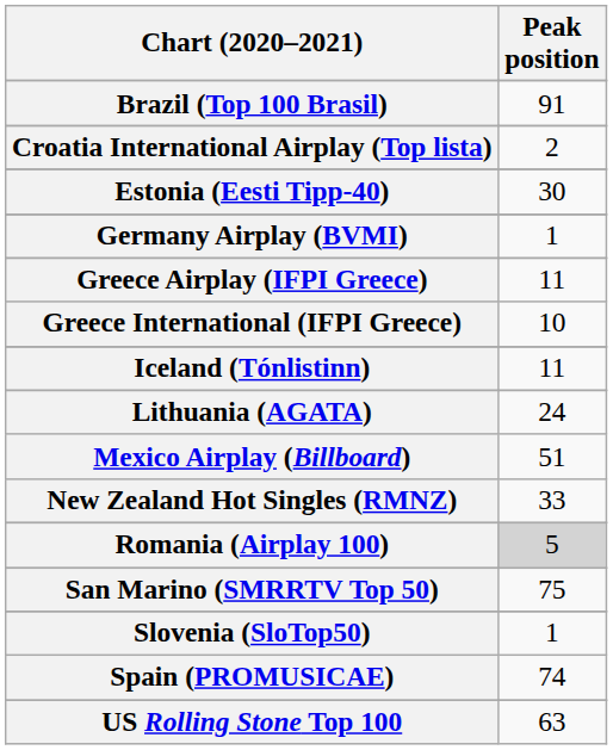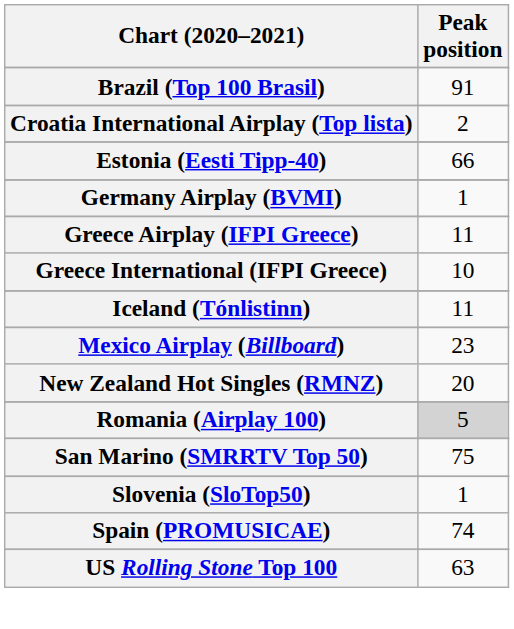 <table class="wikitable sortable plainrowheaders" style="text-align:center">
 <tr>
 <th scope="col">Chart (2020–2021)</th>
 <th scope="col">Peak<br>position</th>
 </tr>
 <tr>
 </tr>
 <tr>
 </tr>
 <tr>
 </tr>
 <tr>
 </tr>
 <tr>
 <th scope="row">Brazil (<a href='#'>Top 100 Brasil</a>)</th>
 <td>91</td>
 </tr>
 <tr>
 </tr>
 <tr>
 </tr>
 <tr>
 </tr>
 <tr>
 </tr>
 <tr>
 </tr>
 <tr>
 <th scope="row">Croatia International Airplay (<a href='#'>Top lista</a>)</th>
 <td>2</td>
 </tr>
 <tr>
 </tr>
 <tr>
 </tr>
 <tr>
 <th scope="row">Estonia (<a href='#'>Eesti Tipp-40</a>)</th>
-<td>30</td>
+<td>66</td>
 </tr>
 <tr>
 </tr>
 <tr>
 </tr>
 <tr>
 </tr>
 <tr>
 </tr>
 <tr>
 <th scope="row">Germany Airplay (<a href='#'>BVMI</a>)</th>
 <td>1</td>
 </tr>
 <tr>
 </tr>
 <tr>
 <th scope="row">Greece Airplay (<a href='#'>IFPI Greece</a>)</th>
 <td>11</td>
 </tr>
 <tr>
 <th scope="row">Greece International (IFPI Greece)</th>
 <td>10</td>
 </tr>
 <tr>
 </tr>
 <tr>
 </tr>
 <tr>
 </tr>
 <tr>
 </tr>
 <tr>
 <th scope="row">Iceland (<a href='#'>Tónlistinn</a>)</th>
 <td>11</td>
 </tr>
 <tr>
 </tr>
 <tr>
 </tr>
 <tr>
 </tr>
 <tr>
-<th scope="row">Lithuania (<a href='#'>AGATA</a>)</th>
-<td>24</td>
-</tr>
-<tr>
 <th scope="row"><a href='#'>Mexico Airplay</a> (<em><a href='#'>Billboard</a></em>)</th>
-<td>51</td>
+<td>23</td>
 </tr>
 <tr>
 <th scope="row">New Zealand Hot Singles (<a href='#'>RMNZ</a>)</th>
-<td>33</td>
+<td>20</td>
 </tr>
 <tr>
 </tr>
 <tr>
 </tr>
 <tr>
 </tr>
 <tr>
 </tr>
 <tr>
 </tr>
 <tr>
 <th scope="row">Romania (<a href='#'>Airplay 100</a>)</th>
 <td style="background: lightgrey;">5</td>
 </tr>
 <tr>
 </tr>
 <tr>
 <th scope="row">San Marino (<a href='#'>SMRRTV Top 50</a>)</th>
 <td>75</td>
 </tr>
 <tr>
 </tr>
 <tr>
 </tr>
 <tr>
 </tr>
 <tr>
 <th scope="row">Slovenia (<a href='#'>SloTop50</a>)</th>
 <td>1</td>
 </tr>
 <tr>
 <th scope="row">Spain (<a href='#'>PROMUSICAE</a>)</th>
 <td>74</td>
 </tr>
 <tr>
 </tr>
 <tr>
 </tr>
 <tr>
 </tr>
 <tr>
 </tr>
 <tr>
 </tr>
 <tr>
 </tr>
 <tr>
 </tr>
 <tr>
 </tr>
 <tr>
 </tr>
 <tr>
 <th scope="row">US <a href='#'><em>Rolling Stone</em> Top 100</a></th>
 <td>63</td>
 </tr>
 </table>
